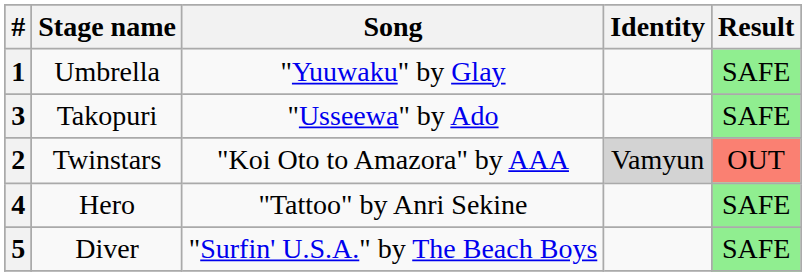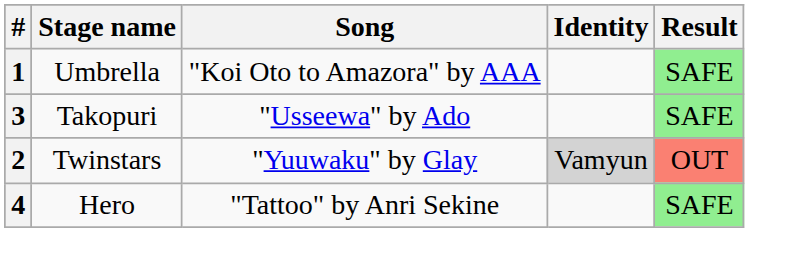 <table class="wikitable plainrowheaders" style="text-align: center;">
 <tr>
 <th>#</th>
 <th>Stage name</th>
 <th>Song</th>
 <th>Identity</th>
 <th>Result</th>
 </tr>
 <tr>
 <th>1</th>
 <td>Umbrella</td>
-<td>"<a href='#'>Yuuwaku</a>" by <a href='#'>Glay</a></td>
+<td>"Koi Oto to Amazora" by <a href='#'>AAA</a></td>
 <td></td>
 <td bgcolor="lightgreen">SAFE</td>
 </tr>
 <tr>
 <th>3</th>
 <td>Takopuri</td>
 <td>"<a href='#'>Usseewa</a>" by <a href='#'>Ado</a></td>
 <td></td>
 <td bgcolor="lightgreen">SAFE</td>
 </tr>
 <tr>
 <th>2</th>
 <td>Twinstars</td>
-<td>"Koi Oto to Amazora" by <a href='#'>AAA</a></td>
+<td>"<a href='#'>Yuuwaku</a>" by <a href='#'>Glay</a></td>
 <td style="background: lightgrey;">Vamyun</td>
 <td bgcolor=salmon>OUT</td>
 </tr>
 <tr>
 <th>4</th>
 <td>Hero</td>
 <td>"Tattoo" by Anri Sekine</td>
 <td></td>
 <td bgcolor="lightgreen">SAFE</td>
 </tr>
-<tr>
-<th>5</th>
-<td>Diver</td>
-<td>"<a href='#'>Surfin' U.S.A.</a>" by <a href='#'>The Beach Boys</a></td>
-<td></td>
-<td bgcolor="lightgreen">SAFE</td>
-</tr>
 </table>
